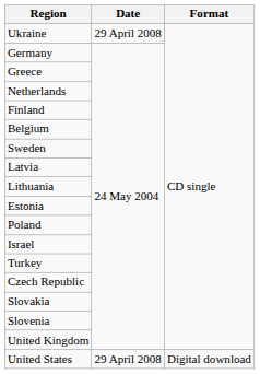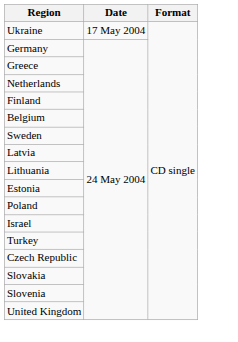 <table class="wikitable">
 <tr>
 <th>Region</th>
 <th>Date</th>
 <th>Format</th>
 </tr>
 <tr>
 <td>Ukraine</td>
-<td>29 April 2008</td>
+<td>17 May 2004</td>
 <td rowspan=17>CD single</td>
 </tr>
 <tr>
 <td>Germany</td>
 <td rowspan=16>24 May 2004</td>
 </tr>
 <tr>
 <td>Greece</td>
 </tr>
 <tr>
 <td>Netherlands</td>
 </tr>
 <tr>
 <td>Finland</td>
 </tr>
 <tr>
 <td>Belgium</td>
 </tr>
 <tr>
 <td>Sweden</td>
 </tr>
 <tr>
 <td>Latvia</td>
 </tr>
 <tr>
 <td>Lithuania</td>
 </tr>
 <tr>
 <td>Estonia</td>
 </tr>
 <tr>
 <td>Poland</td>
 </tr>
 <tr>
 <td>Israel</td>
 </tr>
 <tr>
 <td>Turkey</td>
 </tr>
 <tr>
 <td>Czech Republic</td>
 </tr>
 <tr>
 <td>Slovakia</td>
 </tr>
 <tr>
 <td>Slovenia</td>
 </tr>
 <tr>
 <td>United Kingdom</td>
 </tr>
-<tr>
-<td>United States</td>
-<td>29 April 2008</td>
-<td>Digital download</td>
-</tr>
 </table>
